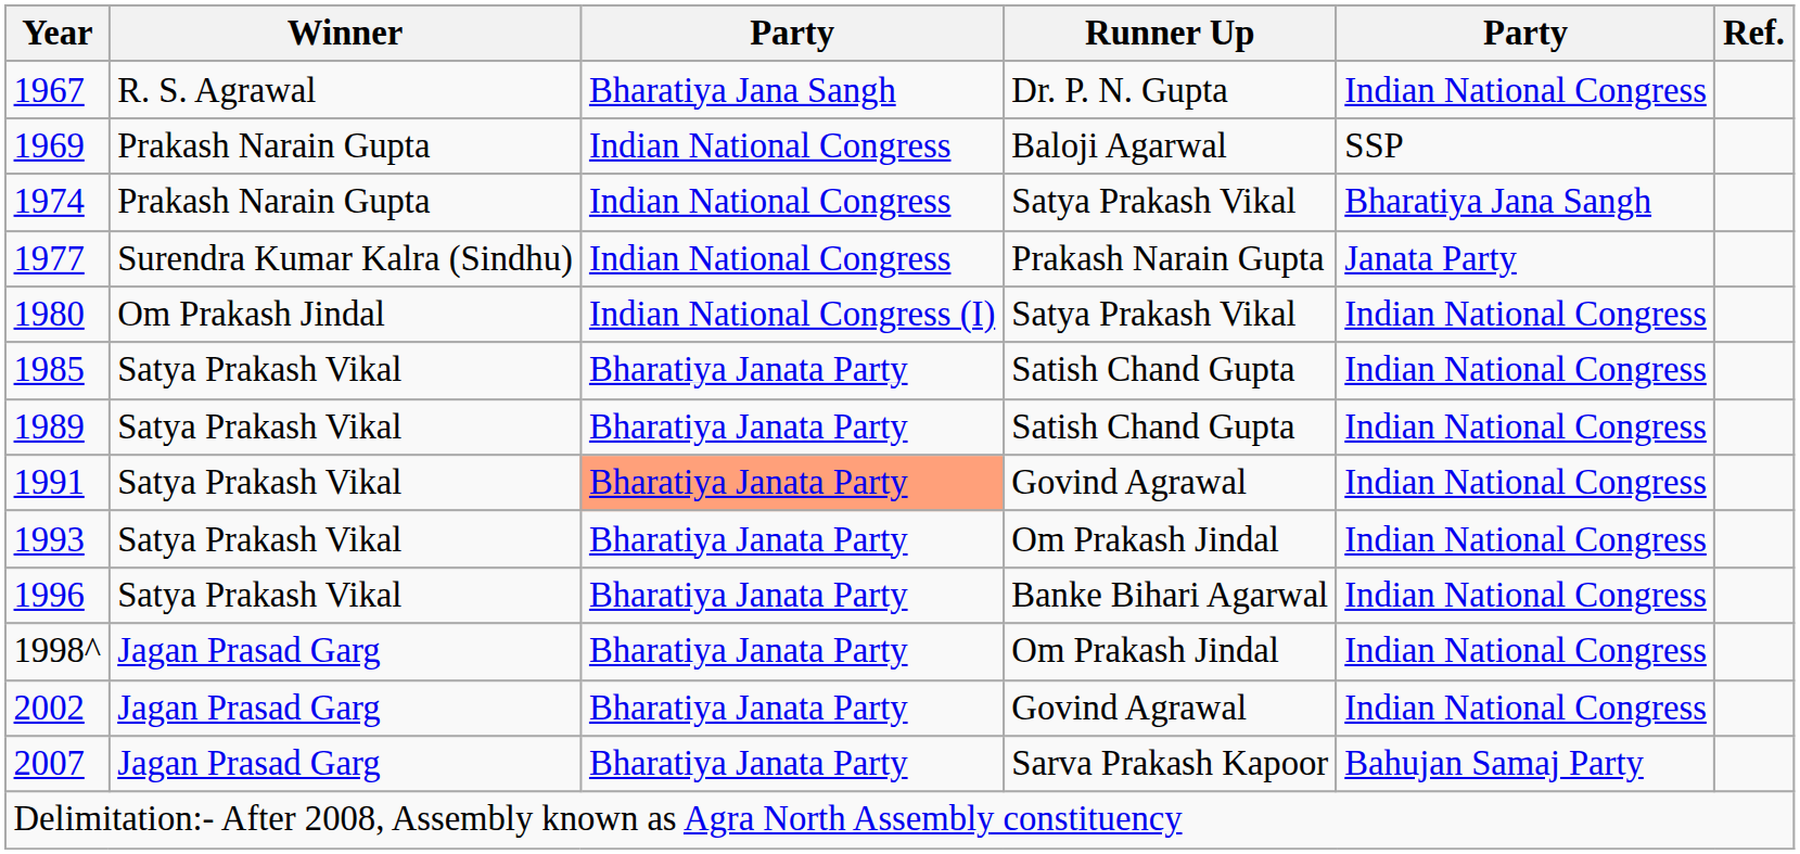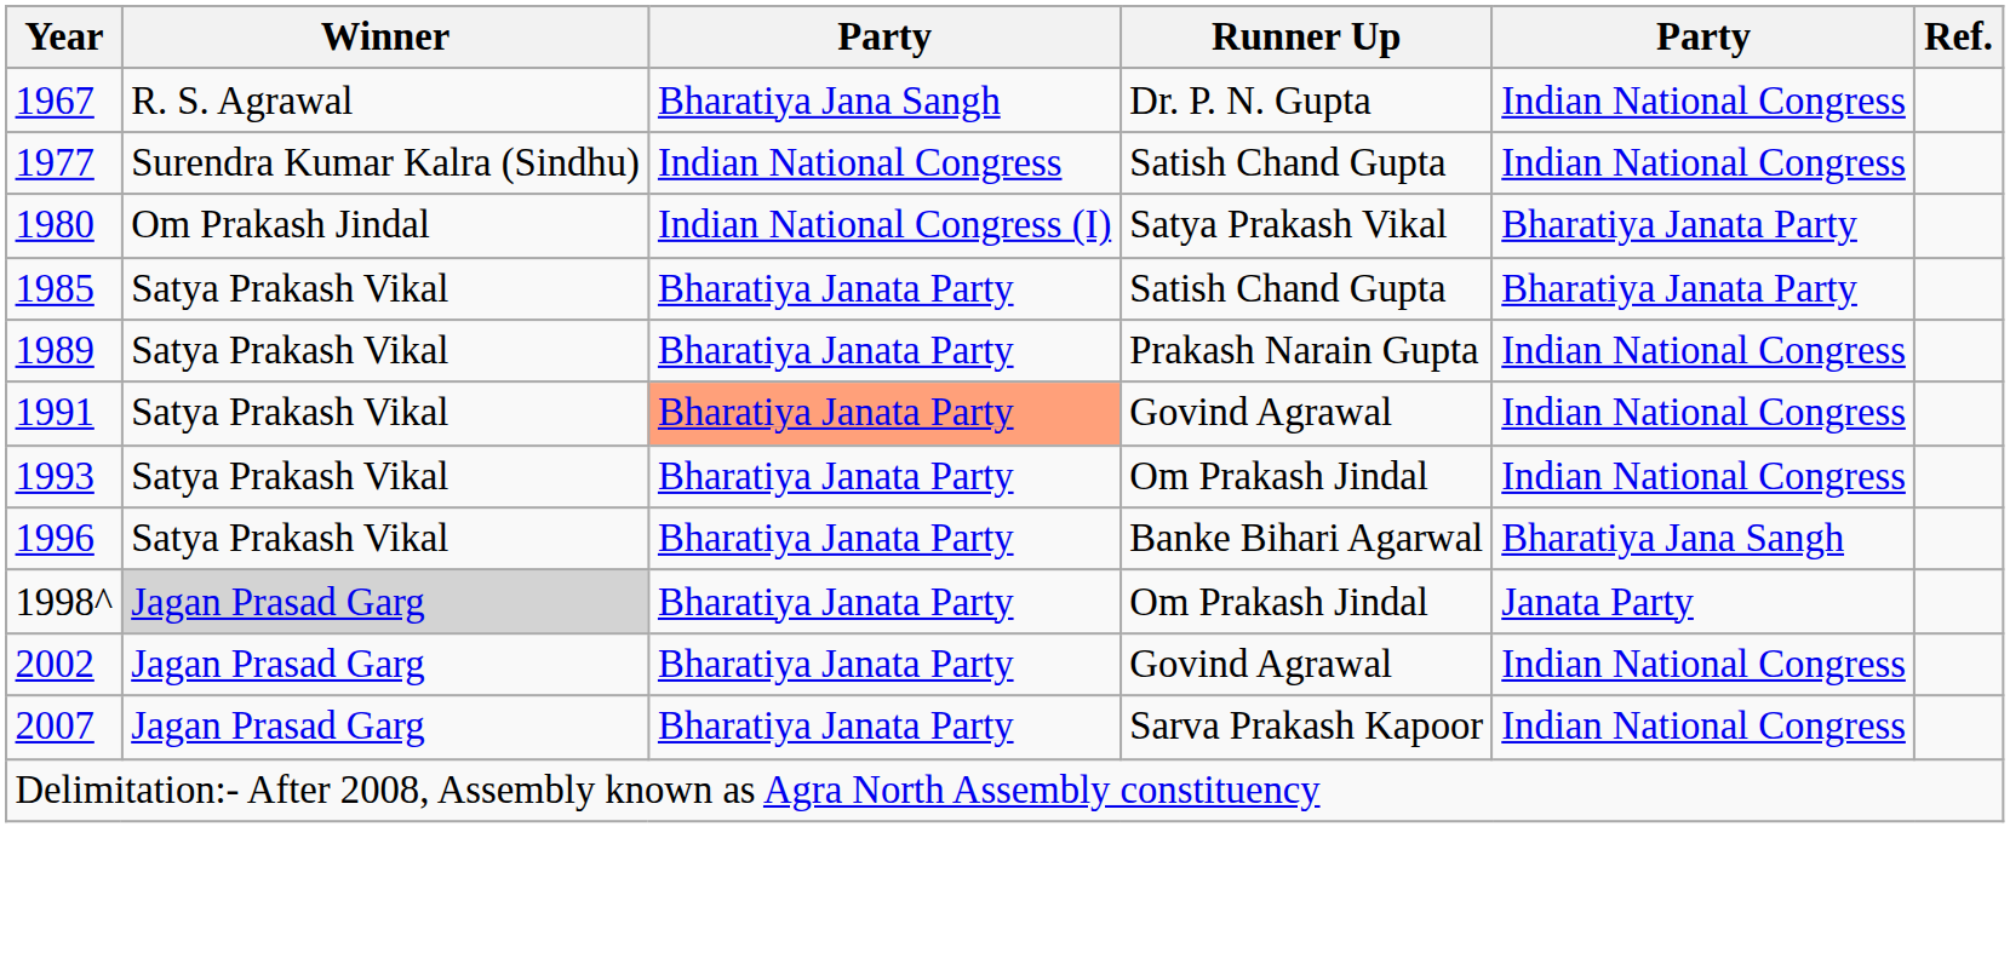 <table class="wikitable sortable">
 <tr>
 <th>Year</th>
 <th>Winner</th>
 <th>Party</th>
 <th>Runner Up</th>
 <th>Party</th>
 <th>Ref.</th>
 </tr>
 <tr>
 <td><a href='#'>1967</a></td>
 <td>R. S. Agrawal</td>
 <td><a href='#'>Bharatiya Jana Sangh</a></td>
 <td>Dr. P. N. Gupta</td>
 <td><a href='#'>Indian National Congress</a></td>
 <td></td>
 </tr>
 <tr>
-<td><a href='#'>1969</a></td>
-<td>Prakash Narain Gupta</td>
-<td><a href='#'>Indian National Congress</a></td>
-<td>Baloji Agarwal</td>
-<td>SSP</td>
-<td></td>
-</tr>
-<tr>
-<td><a href='#'>1974</a></td>
-<td>Prakash Narain Gupta</td>
-<td><a href='#'>Indian National Congress</a></td>
-<td>Satya Prakash Vikal</td>
-<td><a href='#'>Bharatiya Jana Sangh</a></td>
-<td></td>
-</tr>
-<tr>
 <td><a href='#'>1977</a></td>
 <td>Surendra Kumar Kalra (Sindhu)</td>
 <td><a href='#'>Indian National Congress</a></td>
-<td>Prakash Narain Gupta</td>
-<td><a href='#'>Janata Party</a></td>
+<td>Satish Chand Gupta</td>
+<td><a href='#'>Indian National Congress</a></td>
 <td></td>
 </tr>
 <tr>
 <td><a href='#'>1980</a></td>
 <td>Om Prakash Jindal</td>
 <td><a href='#'>Indian National Congress (I)</a></td>
 <td>Satya Prakash Vikal</td>
-<td><a href='#'>Indian National Congress</a></td>
+<td><a href='#'>Bharatiya Janata Party</a></td>
 <td></td>
 </tr>
 <tr>
 <td><a href='#'>1985</a></td>
 <td>Satya Prakash Vikal</td>
 <td><a href='#'>Bharatiya Janata Party</a></td>
 <td>Satish Chand Gupta</td>
-<td><a href='#'>Indian National Congress</a></td>
+<td><a href='#'>Bharatiya Janata Party</a></td>
 <td></td>
 </tr>
 <tr>
 <td><a href='#'>1989</a></td>
 <td>Satya Prakash Vikal</td>
 <td><a href='#'>Bharatiya Janata Party</a></td>
-<td>Satish Chand Gupta</td>
+<td>Prakash Narain Gupta</td>
 <td><a href='#'>Indian National Congress</a></td>
 <td></td>
 </tr>
 <tr>
 <td><a href='#'>1991</a></td>
 <td>Satya Prakash Vikal</td>
 <td style="background: lightsalmon;"><a href='#'>Bharatiya Janata Party</a></td>
 <td>Govind Agrawal</td>
 <td><a href='#'>Indian National Congress</a></td>
 <td></td>
 </tr>
 <tr>
 <td><a href='#'>1993</a></td>
 <td>Satya Prakash Vikal</td>
 <td><a href='#'>Bharatiya Janata Party</a></td>
 <td>Om Prakash Jindal</td>
 <td><a href='#'>Indian National Congress</a></td>
 <td></td>
 </tr>
 <tr>
 <td><a href='#'>1996</a></td>
 <td>Satya Prakash Vikal</td>
 <td><a href='#'>Bharatiya Janata Party</a></td>
 <td>Banke Bihari Agarwal</td>
-<td><a href='#'>Indian National Congress</a></td>
+<td><a href='#'>Bharatiya Jana Sangh</a></td>
 <td></td>
 </tr>
 <tr>
 <td>1998^</td>
-<td><a href='#'>Jagan Prasad Garg</a></td>
+<td style="background: lightgrey;"><a href='#'>Jagan Prasad Garg</a></td>
 <td><a href='#'>Bharatiya Janata Party</a></td>
 <td>Om Prakash Jindal</td>
-<td><a href='#'>Indian National Congress</a></td>
+<td><a href='#'>Janata Party</a></td>
 <td></td>
 </tr>
 <tr>
 <td><a href='#'>2002</a></td>
 <td><a href='#'>Jagan Prasad Garg</a></td>
 <td><a href='#'>Bharatiya Janata Party</a></td>
 <td>Govind Agrawal</td>
 <td><a href='#'>Indian National Congress</a></td>
 <td></td>
 </tr>
 <tr>
 <td><a href='#'>2007</a></td>
 <td><a href='#'>Jagan Prasad Garg</a></td>
 <td><a href='#'>Bharatiya Janata Party</a></td>
 <td>Sarva Prakash Kapoor</td>
-<td><a href='#'>Bahujan Samaj Party</a></td>
+<td><a href='#'>Indian National Congress</a></td>
 <td></td>
 </tr>
 <tr>
 <td colspan="6">Delimitation:- After 2008, Assembly known as <a href='#'>Agra North Assembly constituency</a></td>
 </tr>
 </table>
